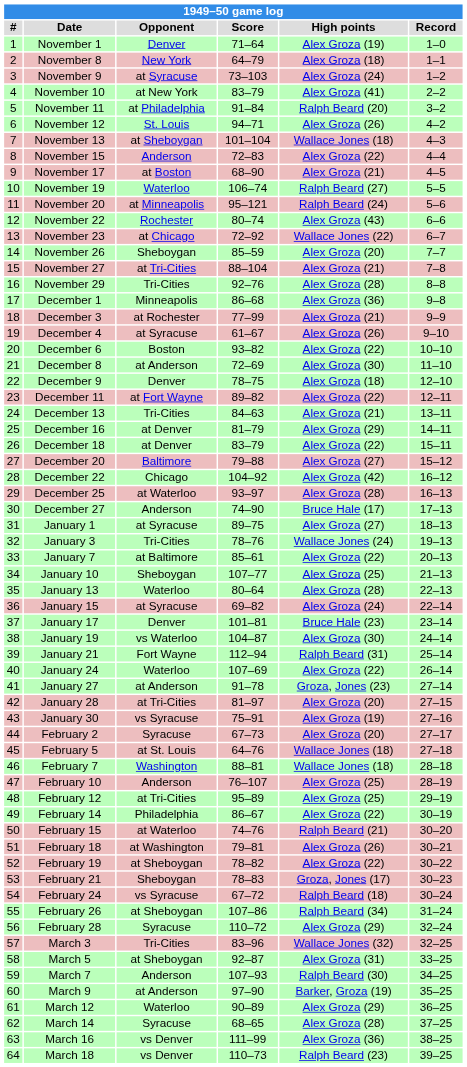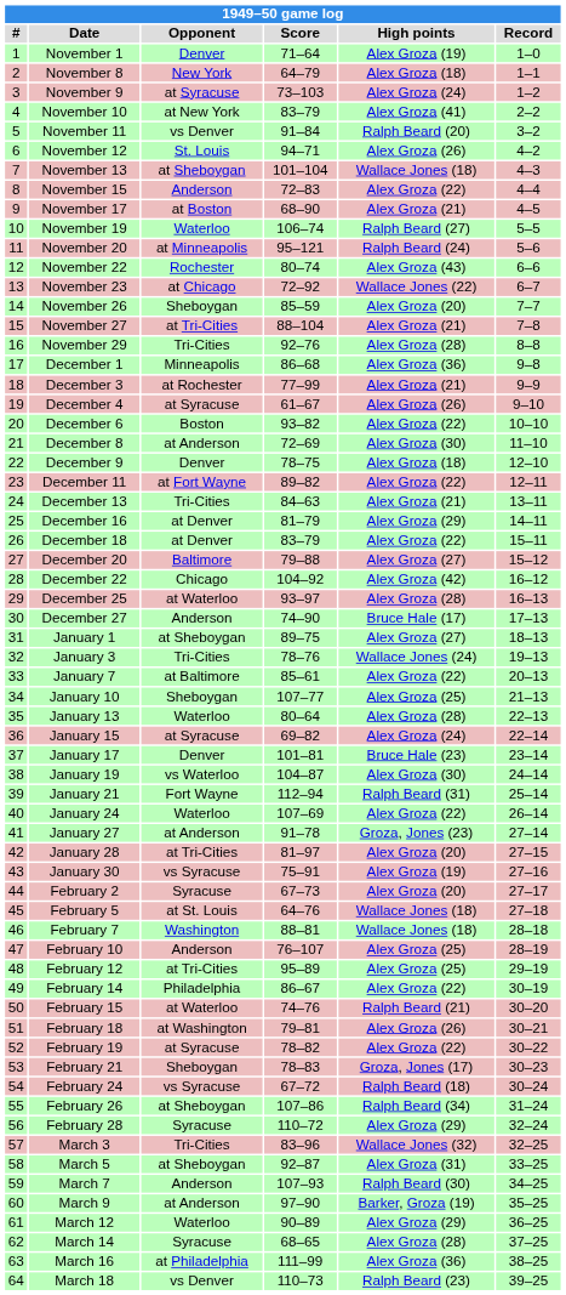 <table class="toccolours collapsible" width=50% style="clear:both; margin:1.5em auto; text-align:center">
 <tr>
 <th colspan=11 style="background:#318CE7; color:white;">1949–50 game log</th>
 </tr>
 <tr align="center" bgcolor="#dddddd">
 <td><strong>#</strong></td>
 <td><strong>Date</strong></td>
 <td><strong>Opponent</strong></td>
 <td><strong>Score</strong></td>
 <td><strong>High points</strong></td>
 <td><strong>Record</strong></td>
 </tr>
 <tr align="center" bgcolor="bbffbb">
 <td>1</td>
 <td>November 1</td>
 <td><a href='#'>Denver</a></td>
 <td>71–64</td>
 <td><a href='#'>Alex Groza</a> (19)</td>
 <td>1–0</td>
 </tr>
 <tr align="center" bgcolor="edbebf">
 <td>2</td>
 <td>November 8</td>
 <td><a href='#'>New York</a></td>
 <td>64–79</td>
 <td><a href='#'>Alex Groza</a> (18)</td>
 <td>1–1</td>
 </tr>
 <tr align="center" bgcolor="edbebf">
 <td>3</td>
 <td>November 9</td>
 <td>at <a href='#'>Syracuse</a></td>
 <td>73–103</td>
 <td><a href='#'>Alex Groza</a> (24)</td>
 <td>1–2</td>
 </tr>
 <tr align="center" bgcolor="bbffbb">
 <td>4</td>
 <td>November 10</td>
 <td>at New York</td>
 <td>83–79</td>
 <td><a href='#'>Alex Groza</a> (41)</td>
 <td>2–2</td>
 </tr>
 <tr align="center" bgcolor="bbffbb">
 <td>5</td>
 <td>November 11</td>
-<td>at <a href='#'>Philadelphia</a></td>
+<td>vs Denver</td>
 <td>91–84</td>
 <td><a href='#'>Ralph Beard</a> (20)</td>
 <td>3–2</td>
 </tr>
 <tr align="center" bgcolor="bbffbb">
 <td>6</td>
 <td>November 12</td>
 <td><a href='#'>St. Louis</a></td>
 <td>94–71</td>
 <td><a href='#'>Alex Groza</a> (26)</td>
 <td>4–2</td>
 </tr>
 <tr align="center" bgcolor="edbebf">
 <td>7</td>
 <td>November 13</td>
 <td>at <a href='#'>Sheboygan</a></td>
 <td>101–104</td>
 <td><a href='#'>Wallace Jones</a> (18)</td>
 <td>4–3</td>
 </tr>
 <tr align="center" bgcolor="edbebf">
 <td>8</td>
 <td>November 15</td>
 <td><a href='#'>Anderson</a></td>
 <td>72–83</td>
 <td><a href='#'>Alex Groza</a> (22)</td>
 <td>4–4</td>
 </tr>
 <tr align="center" bgcolor="edbebf">
 <td>9</td>
 <td>November 17</td>
 <td>at <a href='#'>Boston</a></td>
 <td>68–90</td>
 <td><a href='#'>Alex Groza</a> (21)</td>
 <td>4–5</td>
 </tr>
 <tr align="center" bgcolor="bbffbb">
 <td>10</td>
 <td>November 19</td>
 <td><a href='#'>Waterloo</a></td>
 <td>106–74</td>
 <td><a href='#'>Ralph Beard</a> (27)</td>
 <td>5–5</td>
 </tr>
 <tr align="center" bgcolor="edbebf">
 <td>11</td>
 <td>November 20</td>
 <td>at <a href='#'>Minneapolis</a></td>
 <td>95–121</td>
 <td><a href='#'>Ralph Beard</a> (24)</td>
 <td>5–6</td>
 </tr>
 <tr align="center" bgcolor="bbffbb">
 <td>12</td>
 <td>November 22</td>
 <td><a href='#'>Rochester</a></td>
 <td>80–74</td>
 <td><a href='#'>Alex Groza</a> (43)</td>
 <td>6–6</td>
 </tr>
 <tr align="center" bgcolor="edbebf">
 <td>13</td>
 <td>November 23</td>
 <td>at <a href='#'>Chicago</a></td>
 <td>72–92</td>
 <td><a href='#'>Wallace Jones</a> (22)</td>
 <td>6–7</td>
 </tr>
 <tr align="center" bgcolor="bbffbb">
 <td>14</td>
 <td>November 26</td>
 <td>Sheboygan</td>
 <td>85–59</td>
 <td><a href='#'>Alex Groza</a> (20)</td>
 <td>7–7</td>
 </tr>
 <tr align="center" bgcolor="edbebf">
 <td>15</td>
 <td>November 27</td>
 <td>at <a href='#'>Tri-Cities</a></td>
 <td>88–104</td>
 <td><a href='#'>Alex Groza</a> (21)</td>
 <td>7–8</td>
 </tr>
 <tr align="center" bgcolor="bbffbb">
 <td>16</td>
 <td>November 29</td>
 <td>Tri-Cities</td>
 <td>92–76</td>
 <td><a href='#'>Alex Groza</a> (28)</td>
 <td>8–8</td>
 </tr>
 <tr align="center" bgcolor="bbffbb">
 <td>17</td>
 <td>December 1</td>
 <td>Minneapolis</td>
 <td>86–68</td>
 <td><a href='#'>Alex Groza</a> (36)</td>
 <td>9–8</td>
 </tr>
 <tr align="center" bgcolor="edbebf">
 <td>18</td>
 <td>December 3</td>
 <td>at Rochester</td>
 <td>77–99</td>
 <td><a href='#'>Alex Groza</a> (21)</td>
 <td>9–9</td>
 </tr>
 <tr align="center" bgcolor="edbebf">
 <td>19</td>
 <td>December 4</td>
 <td>at Syracuse</td>
 <td>61–67</td>
 <td><a href='#'>Alex Groza</a> (26)</td>
 <td>9–10</td>
 </tr>
 <tr align="center" bgcolor="bbffbb">
 <td>20</td>
 <td>December 6</td>
 <td>Boston</td>
 <td>93–82</td>
 <td><a href='#'>Alex Groza</a> (22)</td>
 <td>10–10</td>
 </tr>
 <tr align="center" bgcolor="bbffbb">
 <td>21</td>
 <td>December 8</td>
 <td>at Anderson</td>
 <td>72–69</td>
 <td><a href='#'>Alex Groza</a> (30)</td>
 <td>11–10</td>
 </tr>
 <tr align="center" bgcolor="bbffbb">
 <td>22</td>
 <td>December 9</td>
 <td>Denver</td>
 <td>78–75</td>
 <td><a href='#'>Alex Groza</a> (18)</td>
 <td>12–10</td>
 </tr>
 <tr align="center" bgcolor="edbebf">
 <td>23</td>
 <td>December 11</td>
 <td>at <a href='#'>Fort Wayne</a></td>
 <td>89–82</td>
 <td><a href='#'>Alex Groza</a> (22)</td>
 <td>12–11</td>
 </tr>
 <tr align="center" bgcolor="bbffbb">
 <td>24</td>
 <td>December 13</td>
 <td>Tri-Cities</td>
 <td>84–63</td>
 <td><a href='#'>Alex Groza</a> (21)</td>
 <td>13–11</td>
 </tr>
 <tr align="center" bgcolor="bbffbb">
 <td>25</td>
 <td>December 16</td>
 <td>at Denver</td>
 <td>81–79</td>
 <td><a href='#'>Alex Groza</a> (29)</td>
 <td>14–11</td>
 </tr>
 <tr align="center" bgcolor="bbffbb">
 <td>26</td>
 <td>December 18</td>
 <td>at Denver</td>
 <td>83–79</td>
 <td><a href='#'>Alex Groza</a> (22)</td>
 <td>15–11</td>
 </tr>
 <tr align="center" bgcolor="edbebf">
 <td>27</td>
 <td>December 20</td>
 <td><a href='#'>Baltimore</a></td>
 <td>79–88</td>
 <td><a href='#'>Alex Groza</a> (27)</td>
 <td>15–12</td>
 </tr>
 <tr align="center" bgcolor="bbffbb">
 <td>28</td>
 <td>December 22</td>
 <td>Chicago</td>
 <td>104–92</td>
 <td><a href='#'>Alex Groza</a> (42)</td>
 <td>16–12</td>
 </tr>
 <tr align="center" bgcolor="edbebf">
 <td>29</td>
 <td>December 25</td>
 <td>at Waterloo</td>
 <td>93–97</td>
 <td><a href='#'>Alex Groza</a> (28)</td>
 <td>16–13</td>
 </tr>
 <tr align="center" bgcolor="bbffbb">
 <td>30</td>
 <td>December 27</td>
 <td>Anderson</td>
 <td>74–90</td>
 <td><a href='#'>Bruce Hale</a> (17)</td>
 <td>17–13</td>
 </tr>
 <tr align="center" bgcolor="bbffbb">
 <td>31</td>
 <td>January 1</td>
-<td>at Syracuse</td>
+<td>at Sheboygan</td>
 <td>89–75</td>
 <td><a href='#'>Alex Groza</a> (27)</td>
 <td>18–13</td>
 </tr>
 <tr align="center" bgcolor="bbffbb">
 <td>32</td>
 <td>January 3</td>
 <td>Tri-Cities</td>
 <td>78–76</td>
 <td><a href='#'>Wallace Jones</a> (24)</td>
 <td>19–13</td>
 </tr>
 <tr align="center" bgcolor="bbffbb">
 <td>33</td>
 <td>January 7</td>
 <td>at Baltimore</td>
 <td>85–61</td>
 <td><a href='#'>Alex Groza</a> (22)</td>
 <td>20–13</td>
 </tr>
 <tr align="center" bgcolor="bbffbb">
 <td>34</td>
 <td>January 10</td>
 <td>Sheboygan</td>
 <td>107–77</td>
 <td><a href='#'>Alex Groza</a> (25)</td>
 <td>21–13</td>
 </tr>
 <tr align="center" bgcolor="bbffbb">
 <td>35</td>
 <td>January 13</td>
 <td>Waterloo</td>
 <td>80–64</td>
 <td><a href='#'>Alex Groza</a> (28)</td>
 <td>22–13</td>
 </tr>
 <tr align="center" bgcolor="edbebf">
 <td>36</td>
 <td>January 15</td>
 <td>at Syracuse</td>
 <td>69–82</td>
 <td><a href='#'>Alex Groza</a> (24)</td>
 <td>22–14</td>
 </tr>
 <tr align="center" bgcolor="bbffbb">
 <td>37</td>
 <td>January 17</td>
 <td>Denver</td>
 <td>101–81</td>
 <td><a href='#'>Bruce Hale</a> (23)</td>
 <td>23–14</td>
 </tr>
 <tr align="center" bgcolor="bbffbb">
 <td>38</td>
 <td>January 19</td>
 <td>vs Waterloo</td>
 <td>104–87</td>
 <td><a href='#'>Alex Groza</a> (30)</td>
 <td>24–14</td>
 </tr>
 <tr align="center" bgcolor="bbffbb">
 <td>39</td>
 <td>January 21</td>
 <td>Fort Wayne</td>
 <td>112–94</td>
 <td><a href='#'>Ralph Beard</a> (31)</td>
 <td>25–14</td>
 </tr>
 <tr align="center" bgcolor="bbffbb">
 <td>40</td>
 <td>January 24</td>
 <td>Waterloo</td>
 <td>107–69</td>
 <td><a href='#'>Alex Groza</a> (22)</td>
 <td>26–14</td>
 </tr>
 <tr align="center" bgcolor="bbffbb">
 <td>41</td>
 <td>January 27</td>
 <td>at Anderson</td>
 <td>91–78</td>
 <td><a href='#'>Groza</a>, <a href='#'>Jones</a> (23)</td>
 <td>27–14</td>
 </tr>
 <tr align="center" bgcolor="edbebf">
 <td>42</td>
 <td>January 28</td>
 <td>at Tri-Cities</td>
 <td>81–97</td>
 <td><a href='#'>Alex Groza</a> (20)</td>
 <td>27–15</td>
 </tr>
 <tr align="center" bgcolor="edbebf">
 <td>43</td>
 <td>January 30</td>
 <td>vs Syracuse</td>
 <td>75–91</td>
 <td><a href='#'>Alex Groza</a> (19)</td>
 <td>27–16</td>
 </tr>
 <tr align="center" bgcolor="edbebf">
 <td>44</td>
 <td>February 2</td>
 <td>Syracuse</td>
 <td>67–73</td>
 <td><a href='#'>Alex Groza</a> (20)</td>
 <td>27–17</td>
 </tr>
 <tr align="center" bgcolor="edbebf">
 <td>45</td>
 <td>February 5</td>
 <td>at St. Louis</td>
 <td>64–76</td>
 <td><a href='#'>Wallace Jones</a> (18)</td>
 <td>27–18</td>
 </tr>
 <tr align="center" bgcolor="bbffbb">
 <td>46</td>
 <td>February 7</td>
 <td><a href='#'>Washington</a></td>
 <td>88–81</td>
 <td><a href='#'>Wallace Jones</a> (18)</td>
 <td>28–18</td>
 </tr>
 <tr align="center" bgcolor="edbebf">
 <td>47</td>
 <td>February 10</td>
 <td>Anderson</td>
 <td>76–107</td>
 <td><a href='#'>Alex Groza</a> (25)</td>
 <td>28–19</td>
 </tr>
 <tr align="center" bgcolor="bbffbb">
 <td>48</td>
 <td>February 12</td>
 <td>at Tri-Cities</td>
 <td>95–89</td>
 <td><a href='#'>Alex Groza</a> (25)</td>
 <td>29–19</td>
 </tr>
 <tr align="center" bgcolor="bbffbb">
 <td>49</td>
 <td>February 14</td>
 <td>Philadelphia</td>
 <td>86–67</td>
 <td><a href='#'>Alex Groza</a> (22)</td>
 <td>30–19</td>
 </tr>
 <tr align="center" bgcolor="edbebf">
 <td>50</td>
 <td>February 15</td>
 <td>at Waterloo</td>
 <td>74–76</td>
 <td><a href='#'>Ralph Beard</a> (21)</td>
 <td>30–20</td>
 </tr>
 <tr align="center" bgcolor="edbebf">
 <td>51</td>
 <td>February 18</td>
 <td>at Washington</td>
 <td>79–81</td>
 <td><a href='#'>Alex Groza</a> (26)</td>
 <td>30–21</td>
 </tr>
 <tr align="center" bgcolor="edbebf">
 <td>52</td>
 <td>February 19</td>
-<td>at Sheboygan</td>
+<td>at Syracuse</td>
 <td>78–82</td>
 <td><a href='#'>Alex Groza</a> (22)</td>
 <td>30–22</td>
 </tr>
 <tr align="center" bgcolor="edbebf">
 <td>53</td>
 <td>February 21</td>
 <td>Sheboygan</td>
 <td>78–83</td>
 <td><a href='#'>Groza</a>, <a href='#'>Jones</a> (17)</td>
 <td>30–23</td>
 </tr>
 <tr align="center" bgcolor="edbebf">
 <td>54</td>
 <td>February 24</td>
 <td>vs Syracuse</td>
 <td>67–72</td>
 <td><a href='#'>Ralph Beard</a> (18)</td>
 <td>30–24</td>
 </tr>
 <tr align="center" bgcolor="bbffbb">
 <td>55</td>
 <td>February 26</td>
 <td>at Sheboygan</td>
 <td>107–86</td>
 <td><a href='#'>Ralph Beard</a> (34)</td>
 <td>31–24</td>
 </tr>
 <tr align="center" bgcolor="bbffbb">
 <td>56</td>
 <td>February 28</td>
 <td>Syracuse</td>
 <td>110–72</td>
 <td><a href='#'>Alex Groza</a> (29)</td>
 <td>32–24</td>
 </tr>
 <tr align="center" bgcolor="edbebf">
 <td>57</td>
 <td>March 3</td>
 <td>Tri-Cities</td>
 <td>83–96</td>
 <td><a href='#'>Wallace Jones</a> (32)</td>
 <td>32–25</td>
 </tr>
 <tr align="center" bgcolor="bbffbb">
 <td>58</td>
 <td>March 5</td>
 <td>at Sheboygan</td>
 <td>92–87</td>
 <td><a href='#'>Alex Groza</a> (31)</td>
 <td>33–25</td>
 </tr>
 <tr align="center" bgcolor="bbffbb">
 <td>59</td>
 <td>March 7</td>
 <td>Anderson</td>
 <td>107–93</td>
 <td><a href='#'>Ralph Beard</a> (30)</td>
 <td>34–25</td>
 </tr>
 <tr align="center" bgcolor="bbffbb">
 <td>60</td>
 <td>March 9</td>
 <td>at Anderson</td>
 <td>97–90</td>
 <td><a href='#'>Barker</a>, <a href='#'>Groza</a> (19)</td>
 <td>35–25</td>
 </tr>
 <tr align="center" bgcolor="bbffbb">
 <td>61</td>
 <td>March 12</td>
 <td>Waterloo</td>
 <td>90–89</td>
 <td><a href='#'>Alex Groza</a> (29)</td>
 <td>36–25</td>
 </tr>
 <tr align="center" bgcolor="bbffbb">
 <td>62</td>
 <td>March 14</td>
 <td>Syracuse</td>
 <td>68–65</td>
 <td><a href='#'>Alex Groza</a> (28)</td>
 <td>37–25</td>
 </tr>
 <tr align="center" bgcolor="bbffbb">
 <td>63</td>
 <td>March 16</td>
-<td>vs Denver</td>
+<td>at <a href='#'>Philadelphia</a></td>
 <td>111–99</td>
 <td><a href='#'>Alex Groza</a> (36)</td>
 <td>38–25</td>
 </tr>
 <tr align="center" bgcolor="bbffbb">
 <td>64</td>
 <td>March 18</td>
 <td>vs Denver</td>
 <td>110–73</td>
 <td><a href='#'>Ralph Beard</a> (23)</td>
 <td>39–25</td>
 </tr>
 </table>
